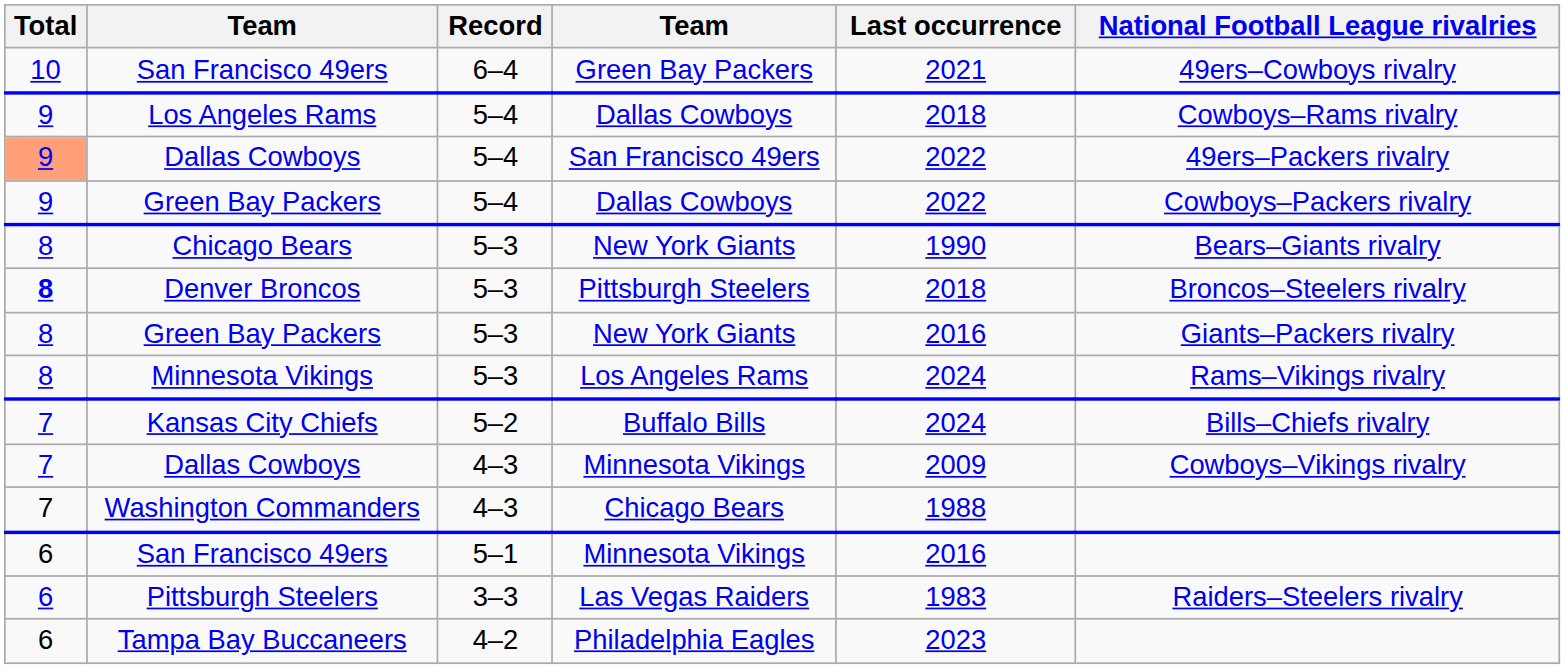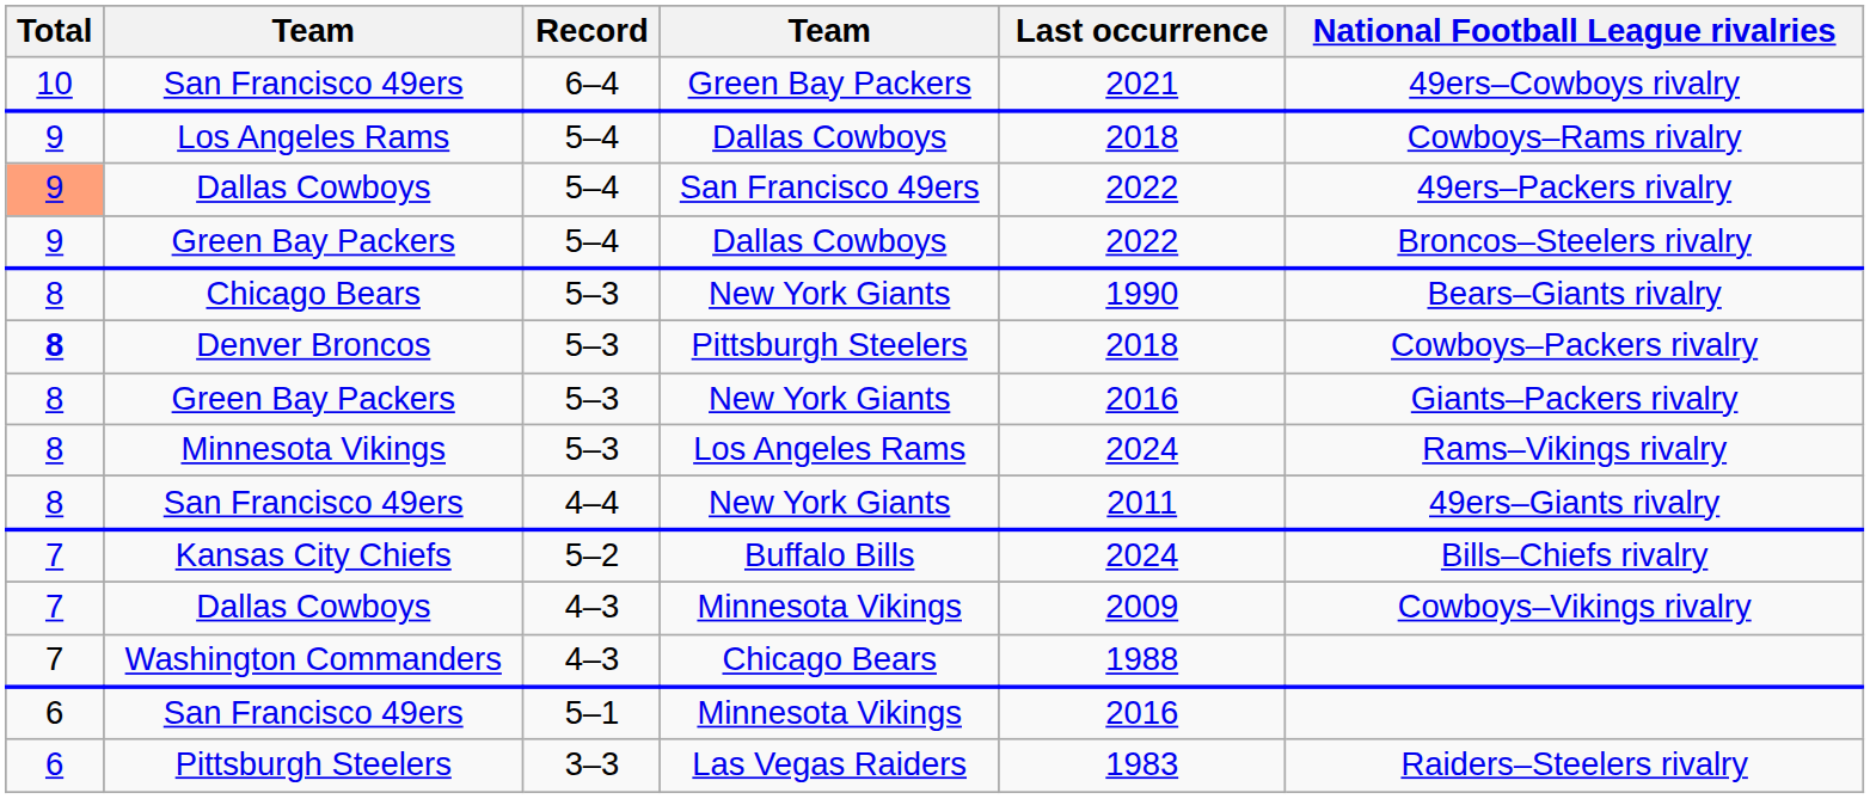 <table class="wikitable sortable" style="text-align:center; width:72%;">
 <tr>
 <th>Total</th>
 <th>Team</th>
 <th>Record</th>
 <th>Team</th>
 <th>Last occurrence</th>
 <th><a href='#'>National Football League rivalries</a></th>
 </tr>
 <tr>
 <td><a href='#'>10</a></td>
 <td><a href='#'>San Francisco 49ers</a></td>
 <td>6–4</td>
 <td><a href='#'>Green Bay Packers</a></td>
 <td><a href='#'>2021</a></td>
 <td><a href='#'>49ers–Cowboys rivalry</a></td>
 </tr>
 <tr style="border-top: 2px solid blue;">
 <td><a href='#'>9</a></td>
 <td><a href='#'>Los Angeles Rams</a></td>
 <td>5–4</td>
 <td><a href='#'>Dallas Cowboys</a></td>
 <td><a href='#'>2018</a></td>
 <td><a href='#'>Cowboys–Rams rivalry</a></td>
 </tr>
 <tr>
 <td style="background: lightsalmon;"><a href='#'>9</a></td>
 <td><a href='#'>Dallas Cowboys</a></td>
 <td>5–4</td>
 <td><a href='#'>San Francisco 49ers</a></td>
 <td><a href='#'>2022</a></td>
 <td><a href='#'>49ers–Packers rivalry</a></td>
 </tr>
 <tr>
 <td><a href='#'>9</a></td>
 <td><a href='#'>Green Bay Packers</a></td>
 <td>5–4</td>
 <td><a href='#'>Dallas Cowboys</a></td>
 <td><a href='#'>2022</a></td>
-<td><a href='#'>Cowboys–Packers rivalry</a></td>
+<td><a href='#'>Broncos–Steelers rivalry</a></td>
 </tr>
 <tr style="border-top: 2px solid blue;">
 <td><a href='#'>8</a></td>
 <td><a href='#'>Chicago Bears</a></td>
 <td>5–3</td>
 <td><a href='#'>New York Giants</a></td>
 <td><a href='#'>1990</a></td>
 <td><a href='#'>Bears–Giants rivalry</a></td>
 </tr>
 <tr>
 <td><strong><a href='#'>8</a></strong></td>
 <td><a href='#'>Denver Broncos</a></td>
 <td>5–3</td>
 <td><a href='#'>Pittsburgh Steelers</a></td>
 <td><a href='#'>2018</a></td>
-<td><a href='#'>Broncos–Steelers rivalry</a></td>
+<td><a href='#'>Cowboys–Packers rivalry</a></td>
 </tr>
 <tr>
 <td><a href='#'>8</a></td>
 <td><a href='#'>Green Bay Packers</a></td>
 <td>5–3</td>
 <td><a href='#'>New York Giants</a></td>
 <td><a href='#'>2016</a></td>
 <td><a href='#'>Giants–Packers rivalry</a></td>
 </tr>
 <tr>
 <td><a href='#'>8</a></td>
 <td><a href='#'>Minnesota Vikings</a></td>
 <td>5–3 <br></td>
 <td><a href='#'>Los Angeles Rams</a></td>
 <td><a href='#'>2024</a></td>
 <td><a href='#'>Rams–Vikings rivalry</a></td>
+</tr>
+<tr>
+<td><a href='#'>8</a></td>
+<td><a href='#'>San Francisco 49ers</a></td>
+<td>4–4</td>
+<td><a href='#'>New York Giants</a></td>
+<td><a href='#'>2011</a></td>
+<td><a href='#'>49ers–Giants rivalry</a></td>
 </tr>
 <tr style="border-top: 2px solid blue;">
 <td><a href='#'>7</a></td>
 <td><a href='#'>Kansas City Chiefs</a></td>
 <td>5–2</td>
 <td><a href='#'>Buffalo Bills</a></td>
 <td><a href='#'>2024</a></td>
 <td><a href='#'>Bills–Chiefs rivalry</a></td>
 </tr>
 <tr>
 <td><a href='#'>7</a></td>
 <td><a href='#'>Dallas Cowboys</a></td>
 <td>4–3</td>
 <td><a href='#'>Minnesota Vikings</a></td>
 <td><a href='#'>2009</a></td>
 <td><a href='#'>Cowboys–Vikings rivalry</a></td>
 </tr>
 <tr>
 <td>7</td>
 <td><a href='#'>Washington Commanders</a></td>
 <td>4–3</td>
 <td><a href='#'>Chicago Bears</a></td>
 <td><a href='#'>1988</a></td>
 </tr>
 <tr style="border-top: 2px solid blue;">
 <td>6</td>
 <td><a href='#'>San Francisco 49ers</a></td>
 <td>5–1</td>
 <td><a href='#'>Minnesota Vikings</a></td>
 <td><a href='#'>2016</a></td>
 </tr>
 <tr>
 <td><a href='#'>6</a></td>
 <td><a href='#'>Pittsburgh Steelers</a></td>
 <td>3–3</td>
 <td><a href='#'>Las Vegas Raiders</a></td>
 <td><a href='#'>1983</a></td>
 <td><a href='#'>Raiders–Steelers rivalry</a></td>
 </tr>
-<tr>
-<td>6</td>
-<td><a href='#'>Tampa Bay Buccaneers</a></td>
-<td>4–2</td>
-<td><a href='#'>Philadelphia Eagles</a></td>
-<td><a href='#'>2023</a></td>
-<td></td>
-</tr>
 </table>
